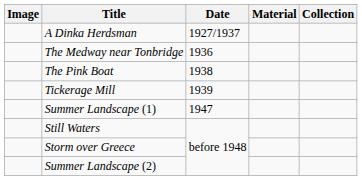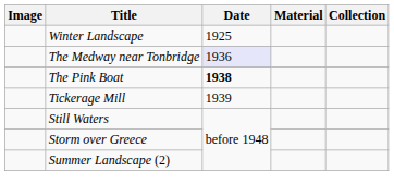 <table class='wikitable sortable'>
 <tr>
 <th>Image</th>
 <th>Title</th>
 <th>Date</th>
 <th>Material</th>
 <th>Collection</th>
 </tr>
 <tr>
 <td></td>
-<td><em>A Dinka Herdsman</em></td>
-<td>1927/1937</td>
+<td><em>Winter Landscape</em></td>
+<td> 1925</td>
 <td></td>
 <td></td>
 </tr>
 <tr>
 <td></td>
 <td><em>The Medway near Tonbridge</em></td>
-<td>1936</td>
+<td style="background: lavender;">1936</td>
 <td></td>
 <td></td>
 </tr>
 <tr>
 <td></td>
 <td><em>The Pink Boat</em></td>
-<td>1938</td>
+<td><strong>1938</strong></td>
 <td></td>
 <td></td>
 </tr>
 <tr>
 <td></td>
 <td><em>Tickerage Mill</em></td>
 <td> 1939</td>
-<td></td>
-<td></td>
-</tr>
-<tr>
-<td></td>
-<td><em>Summer Landscape</em> (1)</td>
-<td>1947</td>
 <td></td>
 <td></td>
 </tr>
 <tr>
 <td></td>
 <td><em>Still Waters</em></td>
 <td rowspan="3">before 1948</td>
 <td></td>
 <td></td>
 </tr>
 <tr>
 <td></td>
 <td><em> Storm over Greece</em></td>
 <td></td>
 <td></td>
 </tr>
 <tr>
 <td></td>
 <td><em>Summer Landscape</em> (2)</td>
 <td></td>
 </tr>
 </table>
